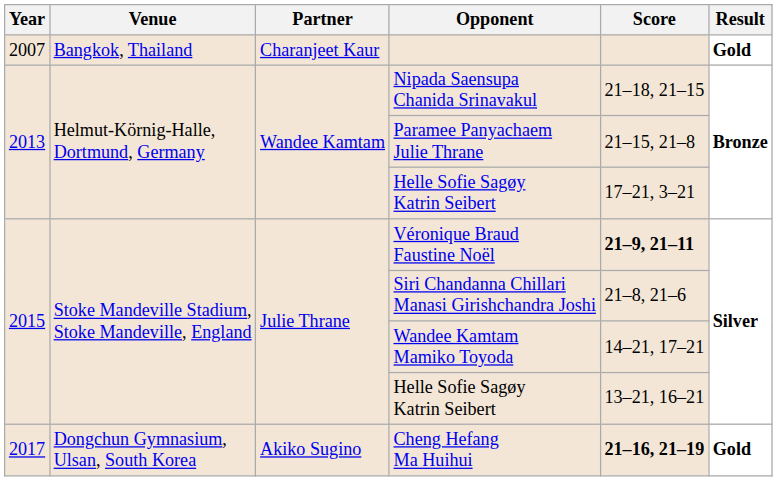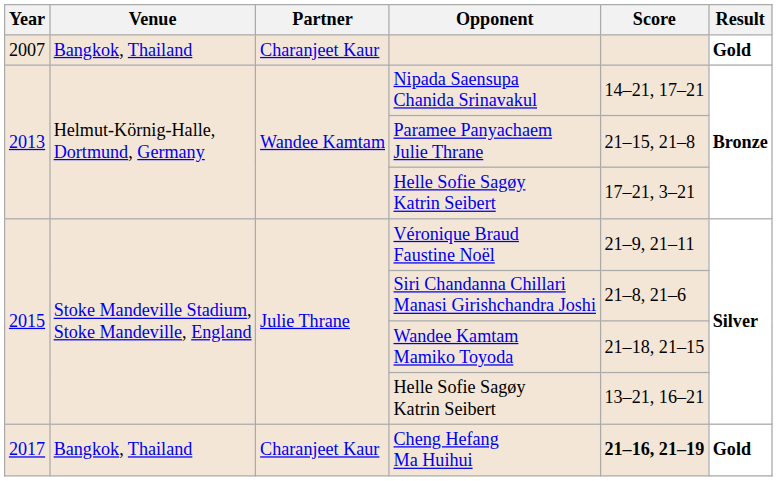 <table class="sortable wikitable" style="font-size: 90%;">
 <tr>
 <th>Year</th>
 <th>Venue</th>
 <th>Partner</th>
 <th>Opponent</th>
 <th>Score</th>
 <th>Result</th>
 </tr>
 <tr style="background:#F3E6D7">
 <td align="center">2007</td>
 <td align="left"><a href='#'>Bangkok</a>, <a href='#'>Thailand</a></td>
 <td align="left"> <a href='#'>Charanjeet Kaur</a></td>
 <td align="left"></td>
 <td align="left"></td>
 <td style="text-align:left; background:white"> <strong>Gold</strong></td>
 </tr>
 <tr style="background:#F3E6D7">
 <td rowspan="3" align="center"><a href='#'>2013</a></td>
 <td rowspan="3" align="left">Helmut-Körnig-Halle,<br><a href='#'>Dortmund</a>, <a href='#'>Germany</a></td>
 <td rowspan="3" align="left"> <a href='#'>Wandee Kamtam</a></td>
 <td align="left"> <a href='#'>Nipada Saensupa</a> <br>  <a href='#'>Chanida Srinavakul</a></td>
-<td align="left">21–18, 21–15</td>
+<td align="left">14–21, 17–21</td>
 <td rowspan="3" style="text-align:left; background:white"> <strong>Bronze</strong></td>
 </tr>
 <tr style="background:#F3E6D7">
 <td align="left"> <a href='#'>Paramee Panyachaem</a> <br>  <a href='#'>Julie Thrane</a></td>
 <td align="left">21–15, 21–8</td>
 </tr>
 <tr style="background:#F3E6D7">
 <td align="left"> <a href='#'>Helle Sofie Sagøy</a> <br>  <a href='#'>Katrin Seibert</a></td>
 <td align="left">17–21, 3–21</td>
 </tr>
 <tr style="background:#F3E6D7">
 <td rowspan="4" align="center"><a href='#'>2015</a></td>
 <td rowspan="4" align="left"><a href='#'>Stoke Mandeville Stadium</a>,<br><a href='#'>Stoke Mandeville</a>, <a href='#'>England</a></td>
 <td rowspan="4" align="left"> <a href='#'>Julie Thrane</a></td>
 <td align="left"> <a href='#'>Véronique Braud</a> <br>  <a href='#'>Faustine Noël</a></td>
-<td align="left"><strong>21–9, 21–11</strong></td>
+<td align="left">21–9, 21–11</td>
 <td rowspan="4" style="text-align:left; background:white"> <strong>Silver</strong></td>
 </tr>
 <tr style="background:#F3E6D7">
 <td align="left"> <a href='#'>Siri Chandanna Chillari</a> <br>  <a href='#'>Manasi Girishchandra Joshi</a></td>
 <td align="left">21–8, 21–6</td>
 </tr>
 <tr style="background:#F3E6D7">
 <td align="left"> <a href='#'>Wandee Kamtam</a> <br>  <a href='#'>Mamiko Toyoda</a></td>
-<td align="left">14–21, 17–21</td>
+<td align="left">21–18, 21–15</td>
 </tr>
 <tr style="background:#F3E6D7">
 <td align="left"> Helle Sofie Sagøy <br>  Katrin Seibert</td>
 <td align="left">13–21, 16–21</td>
 </tr>
 <tr style="background:#F3E6D7">
 <td align="center"><a href='#'>2017</a></td>
-<td align="left"><a href='#'>Dongchun Gymnasium</a>,<br><a href='#'>Ulsan</a>, <a href='#'>South Korea</a></td>
-<td align="left"> <a href='#'>Akiko Sugino</a></td>
+<td align="left"><a href='#'>Bangkok</a>, <a href='#'>Thailand</a></td>
+<td align="left"> <a href='#'>Charanjeet Kaur</a></td>
 <td align="left"> <a href='#'>Cheng Hefang</a> <br>  <a href='#'>Ma Huihui</a></td>
 <td align="left"><strong>21–16, 21–19</strong></td>
 <td style="text-align:left; background:white"> <strong>Gold</strong></td>
 </tr>
 </table>
